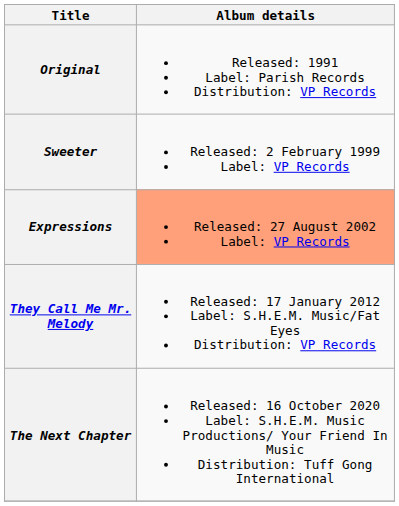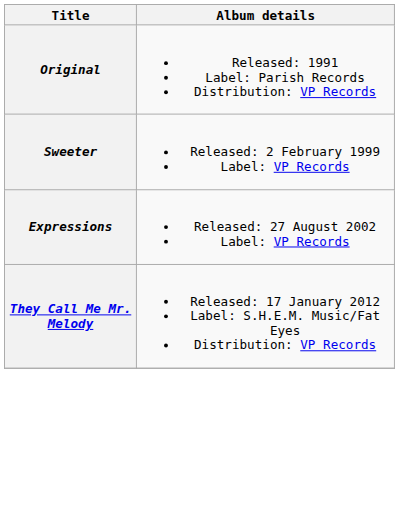 <table class="wikitable plainrowheaders" style="text-align:center;" border="1">
 <tr>
 <th scope="col" style="width:10em;">Title</th>
 <th scope="col" style="width:20em;">Album details</th>
 </tr>
 <tr>
 <th scope="row"><strong><em>Original</em></strong></th>
 <td><br><ul><li>Released: 1991</li><li>Label: Parish Records</li><li>Distribution: <a href='#'>VP Records</a></li></ul></td>
 </tr>
 <tr>
 <th scope="row"><strong><em>Sweeter</em></strong></th>
 <td><br><ul><li>Released: 2 February 1999</li><li>Label: <a href='#'>VP Records</a></li></ul></td>
 </tr>
 <tr>
 <th scope="row"><strong><em>Expressions</em></strong></th>
-<td style="background: lightsalmon;"><br><ul><li>Released: 27 August 2002</li><li>Label: <a href='#'>VP Records</a></li></ul></td>
+<td><br><ul><li>Released: 27 August 2002</li><li>Label: <a href='#'>VP Records</a></li></ul></td>
 </tr>
 <tr>
 <th scope="row"><strong><em><a href='#'>They Call Me Mr. Melody</a></em></strong></th>
 <td><br><ul><li>Released: 17 January 2012</li><li>Label: S.H.E.M. Music/Fat Eyes</li><li>Distribution: <a href='#'>VP Records</a></li></ul></td>
 </tr>
 <tr>
-<th scope="row"><strong><em>The Next Chapter</em></strong></th>
-<td><br><ul><li>Released: 16 October 2020</li><li>Label: S.H.E.M. Music Productions/ Your Friend In Music</li><li>Distribution: Tuff Gong International</li></ul></td>
-</tr>
-<tr>
 </tr>
 </table>
